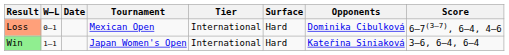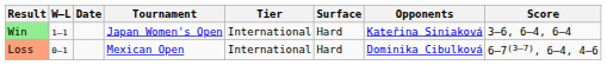 <table class="sortable wikitable">
 <tr>
 <th>Result</th>
 <th class="unsortable">W–L</th>
 <th>Date</th>
 <th>Tournament</th>
 <th>Tier</th>
 <th>Surface</th>
 <th>Opponents</th>
 <th class="unsortable">Score</th>
 </tr>
 <tr>
+<td bgcolor="lightgreen">Win</td>
+<td><small>1–1</small></td>
+<td><a href='#'></a></td>
+<td><a href='#'>Japan Women's Open</a></td>
+<td>International</td>
+<td>Hard</td>
+<td> <a href='#'>Kateřina Siniaková</a></td>
+<td>3–6, 6–4, 6–4</td>
+</tr>
+<tr>
 <td bgcolor="FFA07A">Loss</td>
 <td><small>0–1</small></td>
 <td><a href='#'></a></td>
 <td><a href='#'>Mexican Open</a></td>
 <td>International</td>
 <td>Hard</td>
 <td> <a href='#'>Dominika Cibulková</a></td>
 <td>6–7<sup>(3–7)</sup>, 6–4, 4–6</td>
 </tr>
-<tr>
-<td bgcolor="lightgreen">Win</td>
-<td><small>1–1</small></td>
-<td><a href='#'></a></td>
-<td><a href='#'>Japan Women's Open</a></td>
-<td>International</td>
-<td>Hard</td>
-<td> <a href='#'>Kateřina Siniaková</a></td>
-<td>3–6, 6–4, 6–4</td>
-</tr>
 </table>
